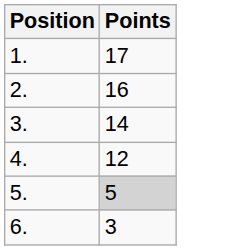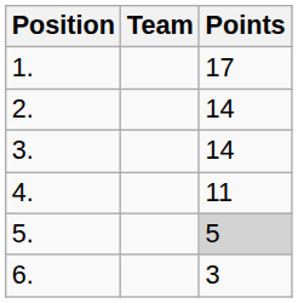 <table class="wikitable">
 <tr>
 <th>Position</th>
+<th>Team</th>
 <th>Points</th>
 </tr>
 <tr>
 <td>1.</td>
+<td></td>
 <td>17</td>
 </tr>
 <tr>
 <td>2.</td>
-<td>16</td>
+<td></td>
+<td>14</td>
 </tr>
 <tr>
 <td>3.</td>
+<td></td>
 <td>14</td>
 </tr>
 <tr>
 <td>4.</td>
-<td>12</td>
+<td></td>
+<td>11</td>
 </tr>
 <tr>
 <td>5.</td>
+<td></td>
 <td style="background: lightgrey;">5</td>
 </tr>
 <tr>
 <td>6.</td>
+<td></td>
 <td>3</td>
 </tr>
 </table>
